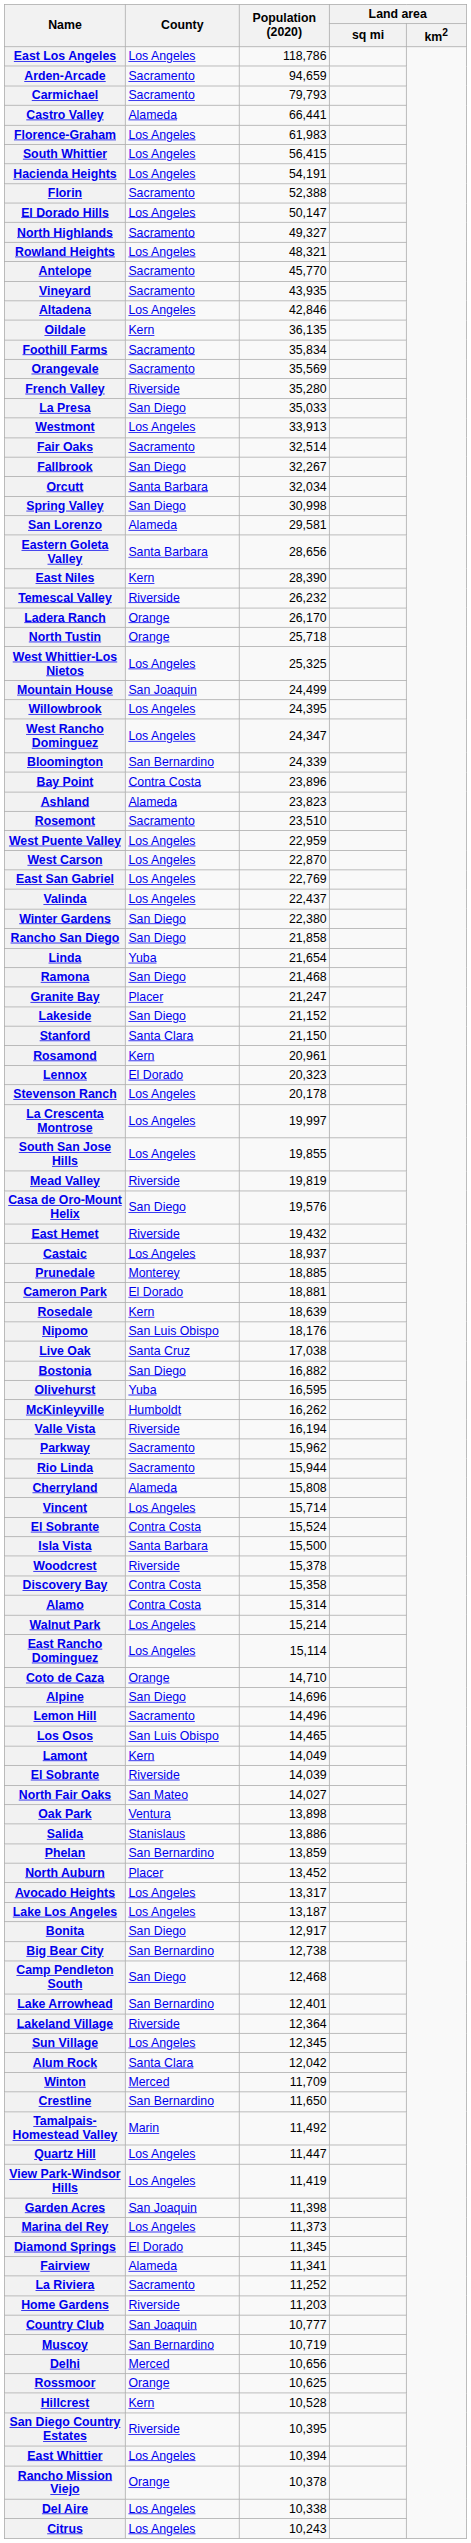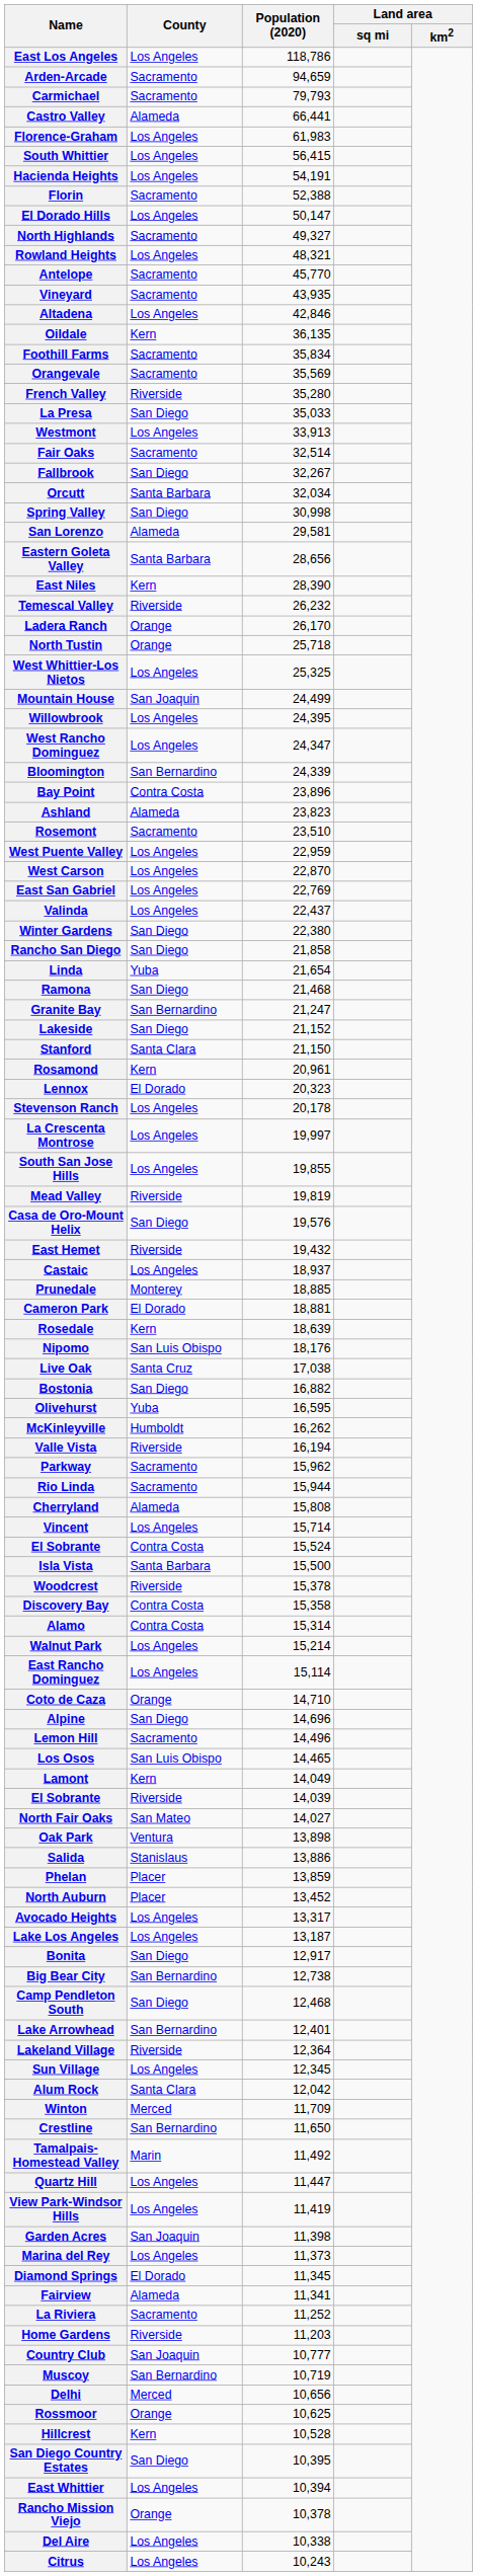 <table class="wikitable plainrowheaders sortable" style="font-size:100%;">
 <tr>
 <th scope="col" width="150" rowspan=2>Name</th>
 <th scope="col" width="140" rowspan=2>County</th>
 <th scope="col" width="110" rowspan=2>Population (2020)</th>
 <th scope="col" width="170" colspan=2>Land area</th>
 </tr>
 <tr>
 <th>sq mi</th>
 <th>km<sup>2</sup></th>
 </tr>
 <tr>
 <th scope="row"><a href='#'>East Los Angeles</a></th>
 <td><a href='#'>Los Angeles</a></td>
 <td align=right>118,786</td>
 <td></td>
 </tr>
 <tr>
 <th scope="row"><a href='#'>Arden-Arcade</a></th>
 <td><a href='#'>Sacramento</a></td>
 <td align=right>94,659</td>
 <td></td>
 </tr>
 <tr>
 <th scope="row"><a href='#'>Carmichael</a></th>
 <td><a href='#'>Sacramento</a></td>
 <td align=right>79,793</td>
 <td></td>
 </tr>
 <tr>
 <th scope="row"><a href='#'>Castro Valley</a></th>
 <td><a href='#'>Alameda</a></td>
 <td align=right>66,441</td>
 <td></td>
 </tr>
 <tr>
 <th scope="row"><a href='#'>Florence-Graham</a></th>
 <td><a href='#'>Los Angeles</a></td>
 <td align=right>61,983</td>
 <td></td>
 </tr>
 <tr>
 <th scope="row"><a href='#'>South Whittier</a></th>
 <td><a href='#'>Los Angeles</a></td>
 <td align=right>56,415</td>
 <td></td>
 </tr>
 <tr>
 <th scope="row"><a href='#'>Hacienda Heights</a></th>
 <td><a href='#'>Los Angeles</a></td>
 <td align=right>54,191</td>
 <td></td>
 </tr>
 <tr>
 <th scope="row"><a href='#'>Florin</a></th>
 <td><a href='#'>Sacramento</a></td>
 <td align=right>52,388</td>
 <td></td>
 </tr>
 <tr>
 <th scope="row"><a href='#'>El Dorado Hills</a></th>
 <td><a href='#'>Los Angeles</a></td>
 <td align=right>50,147</td>
 <td></td>
 </tr>
 <tr>
 <th scope="row"><a href='#'>North Highlands</a></th>
 <td><a href='#'>Sacramento</a></td>
 <td align=right>49,327</td>
 <td></td>
 </tr>
 <tr>
 <th scope="row"><a href='#'>Rowland Heights</a></th>
 <td><a href='#'>Los Angeles</a></td>
 <td align=right>48,321</td>
 <td></td>
 </tr>
 <tr>
 <th scope="row"><a href='#'>Antelope</a></th>
 <td><a href='#'>Sacramento</a></td>
 <td align=right>45,770</td>
 <td></td>
 </tr>
 <tr>
 <th scope="row"><a href='#'>Vineyard</a></th>
 <td><a href='#'>Sacramento</a></td>
 <td align=right>43,935</td>
 <td></td>
 </tr>
 <tr>
 <th scope="row"><a href='#'>Altadena</a></th>
 <td><a href='#'>Los Angeles</a></td>
 <td align=right>42,846</td>
 <td></td>
 </tr>
 <tr>
 <th scope="row"><a href='#'>Oildale</a></th>
 <td><a href='#'>Kern</a></td>
 <td align=right>36,135</td>
 <td></td>
 </tr>
 <tr>
 <th scope="row"><a href='#'>Foothill Farms</a></th>
 <td><a href='#'>Sacramento</a></td>
 <td align=right>35,834</td>
 <td></td>
 </tr>
 <tr>
 <th scope="row"><a href='#'>Orangevale</a></th>
 <td><a href='#'>Sacramento</a></td>
 <td align=right>35,569</td>
 <td></td>
 </tr>
 <tr>
 <th scope="row"><a href='#'>French Valley</a></th>
 <td><a href='#'>Riverside</a></td>
 <td align=right>35,280</td>
 <td></td>
 </tr>
 <tr>
 <th scope="row"><a href='#'>La Presa</a></th>
 <td><a href='#'>San Diego</a></td>
 <td align=right>35,033</td>
 <td></td>
 </tr>
 <tr>
 <th scope="row"><a href='#'>Westmont</a></th>
 <td><a href='#'>Los Angeles</a></td>
 <td align=right>33,913</td>
 <td></td>
 </tr>
 <tr>
 <th scope="row"><a href='#'>Fair Oaks</a></th>
 <td><a href='#'>Sacramento</a></td>
 <td align=right>32,514</td>
 <td></td>
 </tr>
 <tr>
 <th scope="row"><a href='#'>Fallbrook</a></th>
 <td><a href='#'>San Diego</a></td>
 <td align=right>32,267</td>
 <td></td>
 </tr>
 <tr>
 <th scope="row"><a href='#'>Orcutt</a></th>
 <td><a href='#'>Santa Barbara</a></td>
 <td align=right>32,034</td>
 <td></td>
 </tr>
 <tr>
 <th scope="row"><a href='#'>Spring Valley</a></th>
 <td><a href='#'>San Diego</a></td>
 <td align=right>30,998</td>
 <td></td>
 </tr>
 <tr>
 <th scope="row"><a href='#'>San Lorenzo</a></th>
 <td><a href='#'>Alameda</a></td>
 <td align=right>29,581</td>
 <td></td>
 </tr>
 <tr>
 <th scope="row"><a href='#'>Eastern Goleta Valley</a></th>
 <td><a href='#'>Santa Barbara</a></td>
 <td align=right>28,656</td>
 <td></td>
 </tr>
 <tr>
 <th scope="row"><a href='#'>East Niles</a></th>
 <td><a href='#'>Kern</a></td>
 <td align=right>28,390</td>
 <td></td>
 </tr>
 <tr>
 <th scope="row"><a href='#'>Temescal Valley</a></th>
 <td><a href='#'>Riverside</a></td>
 <td align=right>26,232</td>
 <td></td>
 </tr>
 <tr>
 <th scope="row"><a href='#'>Ladera Ranch</a></th>
 <td><a href='#'>Orange</a></td>
 <td align=right>26,170</td>
 <td></td>
 </tr>
 <tr>
 <th scope="row"><a href='#'>North Tustin</a></th>
 <td><a href='#'>Orange</a></td>
 <td align=right>25,718</td>
 <td></td>
 </tr>
 <tr>
 <th scope="row"><a href='#'>West Whittier-Los Nietos</a></th>
 <td><a href='#'>Los Angeles</a></td>
 <td align=right>25,325</td>
 <td></td>
 </tr>
 <tr>
 <th scope="row"><a href='#'>Mountain House</a></th>
 <td><a href='#'>San Joaquin</a></td>
 <td align=right>24,499</td>
 <td></td>
 </tr>
 <tr>
 <th scope="row"><a href='#'>Willowbrook</a></th>
 <td><a href='#'>Los Angeles</a></td>
 <td align=right>24,395</td>
 <td></td>
 </tr>
 <tr>
 <th scope="row"><a href='#'>West Rancho Dominguez</a></th>
 <td><a href='#'>Los Angeles</a></td>
 <td align=right>24,347</td>
 <td></td>
 </tr>
 <tr>
 <th scope="row"><a href='#'>Bloomington</a></th>
 <td><a href='#'>San Bernardino</a></td>
 <td align=right>24,339</td>
 <td></td>
 </tr>
 <tr>
 <th scope="row"><a href='#'>Bay Point</a></th>
 <td><a href='#'>Contra Costa</a></td>
 <td align=right>23,896</td>
 <td></td>
 </tr>
 <tr>
 <th scope="row"><a href='#'>Ashland</a></th>
 <td><a href='#'>Alameda</a></td>
 <td align=right>23,823</td>
 <td></td>
 </tr>
 <tr>
 <th scope="row"><a href='#'>Rosemont</a></th>
 <td><a href='#'>Sacramento</a></td>
 <td align=right>23,510</td>
 <td></td>
 </tr>
 <tr>
 <th scope="row"><a href='#'>West Puente Valley</a></th>
 <td><a href='#'>Los Angeles</a></td>
 <td align=right>22,959</td>
 <td></td>
 </tr>
 <tr>
 <th scope="row"><a href='#'>West Carson</a></th>
 <td><a href='#'>Los Angeles</a></td>
 <td align=right>22,870</td>
 <td></td>
 </tr>
 <tr>
 <th scope="row"><a href='#'>East San Gabriel</a></th>
 <td><a href='#'>Los Angeles</a></td>
 <td align=right>22,769</td>
 <td></td>
 </tr>
 <tr>
 <th scope="row"><a href='#'>Valinda</a></th>
 <td><a href='#'>Los Angeles</a></td>
 <td align=right>22,437</td>
 <td></td>
 </tr>
 <tr>
 <th scope="row"><a href='#'>Winter Gardens</a></th>
 <td><a href='#'>San Diego</a></td>
 <td align=right>22,380</td>
 <td></td>
 </tr>
 <tr>
 <th scope="row"><a href='#'>Rancho San Diego</a></th>
 <td><a href='#'>San Diego</a></td>
 <td align=right>21,858</td>
 <td></td>
 </tr>
 <tr>
 <th scope="row"><a href='#'>Linda</a></th>
 <td><a href='#'>Yuba</a></td>
 <td align=right>21,654</td>
 <td></td>
 </tr>
 <tr>
 <th scope="row"><a href='#'>Ramona</a></th>
 <td><a href='#'>San Diego</a></td>
 <td align=right>21,468</td>
 <td></td>
 </tr>
 <tr>
 <th scope="row"><a href='#'>Granite Bay</a></th>
-<td><a href='#'>Placer</a></td>
+<td><a href='#'>San Bernardino</a></td>
 <td align=right>21,247</td>
 <td></td>
 </tr>
 <tr>
 <th scope="row"><a href='#'>Lakeside</a></th>
 <td><a href='#'>San Diego</a></td>
 <td align=right>21,152</td>
 <td></td>
 </tr>
 <tr>
 <th scope="row"><a href='#'>Stanford</a></th>
 <td><a href='#'>Santa Clara</a></td>
 <td align=right>21,150</td>
 <td></td>
 </tr>
 <tr>
 <th scope="row"><a href='#'>Rosamond</a></th>
 <td><a href='#'>Kern</a></td>
 <td align=right>20,961</td>
 <td></td>
 </tr>
 <tr>
 <th scope="row"><a href='#'>Lennox</a></th>
 <td><a href='#'>El Dorado</a></td>
 <td align=right>20,323</td>
 <td></td>
 </tr>
 <tr>
 <th scope="row"><a href='#'>Stevenson Ranch</a></th>
 <td><a href='#'>Los Angeles</a></td>
 <td align=right>20,178</td>
 <td></td>
 </tr>
 <tr>
 <th scope="row"><a href='#'>La Crescenta Montrose</a></th>
 <td><a href='#'>Los Angeles</a></td>
 <td align=right>19,997</td>
 <td></td>
 </tr>
 <tr>
 <th scope="row"><a href='#'>South San Jose Hills</a></th>
 <td><a href='#'>Los Angeles</a></td>
 <td align=right>19,855</td>
 <td></td>
 </tr>
 <tr>
 <th scope="row"><a href='#'>Mead Valley</a></th>
 <td><a href='#'>Riverside</a></td>
 <td align=right>19,819</td>
 <td></td>
 </tr>
 <tr>
 <th scope="row"><a href='#'>Casa de Oro-Mount Helix</a></th>
 <td><a href='#'>San Diego</a></td>
 <td align=right>19,576</td>
 <td></td>
 </tr>
 <tr>
 <th scope="row"><a href='#'>East Hemet</a></th>
 <td><a href='#'>Riverside</a></td>
 <td align=right>19,432</td>
 <td></td>
 </tr>
 <tr>
 <th scope="row"><a href='#'>Castaic</a></th>
 <td><a href='#'>Los Angeles</a></td>
 <td align=right>18,937</td>
 <td></td>
 </tr>
 <tr>
 <th scope="row"><a href='#'>Prunedale</a></th>
 <td><a href='#'>Monterey</a></td>
 <td align=right>18,885</td>
 <td></td>
 </tr>
 <tr>
 <th scope="row"><a href='#'>Cameron Park</a></th>
 <td><a href='#'>El Dorado</a></td>
 <td align=right>18,881</td>
 <td></td>
 </tr>
 <tr>
 <th scope="row"><a href='#'>Rosedale</a></th>
 <td><a href='#'>Kern</a></td>
 <td align=right>18,639</td>
 <td></td>
 </tr>
 <tr>
 <th scope="row"><a href='#'>Nipomo</a></th>
 <td><a href='#'>San Luis Obispo</a></td>
 <td align=right>18,176</td>
 <td></td>
 </tr>
 <tr>
 <th scope="row"><a href='#'>Live Oak</a></th>
 <td><a href='#'>Santa Cruz</a></td>
 <td align=right>17,038</td>
 <td></td>
 </tr>
 <tr>
 <th scope="row"><a href='#'>Bostonia</a></th>
 <td><a href='#'>San Diego</a></td>
 <td align=right>16,882</td>
 <td></td>
 </tr>
 <tr>
 <th scope="row"><a href='#'>Olivehurst</a></th>
 <td><a href='#'>Yuba</a></td>
 <td align=right>16,595</td>
 <td></td>
 </tr>
 <tr>
 <th scope="row"><a href='#'>McKinleyville</a></th>
 <td><a href='#'>Humboldt</a></td>
 <td align=right>16,262</td>
 <td></td>
 </tr>
 <tr>
 <th scope="row"><a href='#'>Valle Vista</a></th>
 <td><a href='#'>Riverside</a></td>
 <td align=right>16,194</td>
 <td></td>
 </tr>
 <tr>
 <th scope="row"><a href='#'>Parkway</a></th>
 <td><a href='#'>Sacramento</a></td>
 <td align=right>15,962</td>
 <td></td>
 </tr>
 <tr>
 <th scope="row"><a href='#'>Rio Linda</a></th>
 <td><a href='#'>Sacramento</a></td>
 <td align=right>15,944</td>
 <td></td>
 </tr>
 <tr>
 <th scope="row"><a href='#'>Cherryland</a></th>
 <td><a href='#'>Alameda</a></td>
 <td align=right>15,808</td>
 <td></td>
 </tr>
 <tr>
 <th scope="row"><a href='#'>Vincent</a></th>
 <td><a href='#'>Los Angeles</a></td>
 <td align=right>15,714</td>
 <td></td>
 </tr>
 <tr>
 <th scope="row"><a href='#'>El Sobrante</a></th>
 <td><a href='#'>Contra Costa</a></td>
 <td align=right>15,524</td>
 <td></td>
 </tr>
 <tr>
 <th scope="row"><a href='#'>Isla Vista</a></th>
 <td><a href='#'>Santa Barbara</a></td>
 <td align=right>15,500</td>
 <td></td>
 </tr>
 <tr>
 <th scope="row"><a href='#'>Woodcrest</a></th>
 <td><a href='#'>Riverside</a></td>
 <td align=right>15,378</td>
 <td></td>
 </tr>
 <tr>
 <th scope="row"><a href='#'>Discovery Bay</a></th>
 <td><a href='#'>Contra Costa</a></td>
 <td align=right>15,358</td>
 <td></td>
 </tr>
 <tr>
 <th scope="row"><a href='#'>Alamo</a></th>
 <td><a href='#'>Contra Costa</a></td>
 <td align=right>15,314</td>
 <td></td>
 </tr>
 <tr>
 <th scope="row"><a href='#'>Walnut Park</a></th>
 <td><a href='#'>Los Angeles</a></td>
 <td align=right>15,214</td>
 <td></td>
 </tr>
 <tr>
 <th scope="row"><a href='#'>East Rancho Dominguez</a></th>
 <td><a href='#'>Los Angeles</a></td>
 <td align=right>15,114</td>
 <td></td>
 </tr>
 <tr>
 <th scope="row"><a href='#'>Coto de Caza</a></th>
 <td><a href='#'>Orange</a></td>
 <td align=right>14,710</td>
 <td></td>
 </tr>
 <tr>
 <th scope="row"><a href='#'>Alpine</a></th>
 <td><a href='#'>San Diego</a></td>
 <td align=right>14,696</td>
 <td></td>
 </tr>
 <tr>
 <th scope="row"><a href='#'>Lemon Hill</a></th>
 <td><a href='#'>Sacramento</a></td>
 <td align=right>14,496</td>
 <td></td>
 </tr>
 <tr>
 <th scope="row"><a href='#'>Los Osos</a></th>
 <td><a href='#'>San Luis Obispo</a></td>
 <td align=right>14,465</td>
 <td></td>
 </tr>
 <tr>
 <th scope="row"><a href='#'>Lamont</a></th>
 <td><a href='#'>Kern</a></td>
 <td align=right>14,049</td>
 <td></td>
 </tr>
 <tr>
 <th scope="row"><a href='#'>El Sobrante</a></th>
 <td><a href='#'>Riverside</a></td>
 <td align=right>14,039</td>
 <td></td>
 </tr>
 <tr>
 <th scope="row"><a href='#'>North Fair Oaks</a></th>
 <td><a href='#'>San Mateo</a></td>
 <td align=right>14,027</td>
 <td></td>
 </tr>
 <tr>
 <th scope="row"><a href='#'>Oak Park</a></th>
 <td><a href='#'>Ventura</a></td>
 <td align=right>13,898</td>
 <td></td>
 </tr>
 <tr>
 <th scope="row"><a href='#'>Salida</a></th>
 <td><a href='#'>Stanislaus</a></td>
 <td align=right>13,886</td>
 <td></td>
 </tr>
 <tr>
 <th scope="row"><a href='#'>Phelan</a></th>
-<td><a href='#'>San Bernardino</a></td>
+<td><a href='#'>Placer</a></td>
 <td align=right>13,859</td>
 <td></td>
 </tr>
 <tr>
 <th scope="row"><a href='#'>North Auburn</a></th>
 <td><a href='#'>Placer</a></td>
 <td align=right>13,452</td>
 <td></td>
 </tr>
 <tr>
 <th scope="row"><a href='#'>Avocado Heights</a></th>
 <td><a href='#'>Los Angeles</a></td>
 <td align=right>13,317</td>
 <td></td>
 </tr>
 <tr>
 <th scope="row"><a href='#'>Lake Los Angeles</a></th>
 <td><a href='#'>Los Angeles</a></td>
 <td align=right>13,187</td>
 <td></td>
 </tr>
 <tr>
 <th scope="row"><a href='#'>Bonita</a></th>
 <td><a href='#'>San Diego</a></td>
 <td align=right>12,917</td>
 <td></td>
 </tr>
 <tr>
 <th scope="row"><a href='#'>Big Bear City</a></th>
 <td><a href='#'>San Bernardino</a></td>
 <td align=right>12,738</td>
 <td></td>
 </tr>
 <tr>
 <th scope="row"><a href='#'>Camp Pendleton South</a></th>
 <td><a href='#'>San Diego</a></td>
 <td align=right>12,468</td>
 <td></td>
 </tr>
 <tr>
 <th scope="row"><a href='#'>Lake Arrowhead</a></th>
 <td><a href='#'>San Bernardino</a></td>
 <td align=right>12,401</td>
 <td></td>
 </tr>
 <tr>
 <th scope="row"><a href='#'>Lakeland Village</a></th>
 <td><a href='#'>Riverside</a></td>
 <td align=right>12,364</td>
 <td></td>
 </tr>
 <tr>
 <th scope="row"><a href='#'>Sun Village</a></th>
 <td><a href='#'>Los Angeles</a></td>
 <td align=right>12,345</td>
 <td></td>
 </tr>
 <tr>
 <th scope="row"><a href='#'>Alum Rock</a></th>
 <td><a href='#'>Santa Clara</a></td>
 <td align=right>12,042</td>
 <td></td>
 </tr>
 <tr>
 <th scope="row"><a href='#'>Winton</a></th>
 <td><a href='#'>Merced</a></td>
 <td align=right>11,709</td>
 <td></td>
 </tr>
 <tr>
 <th scope="row"><a href='#'>Crestline</a></th>
 <td><a href='#'>San Bernardino</a></td>
 <td align=right>11,650</td>
 <td></td>
 </tr>
 <tr>
 <th scope="row"><a href='#'>Tamalpais-Homestead Valley</a></th>
 <td><a href='#'>Marin</a></td>
 <td align=right>11,492</td>
 <td></td>
 </tr>
 <tr>
 <th scope="row"><a href='#'>Quartz Hill</a></th>
 <td><a href='#'>Los Angeles</a></td>
 <td align=right>11,447</td>
 <td></td>
 </tr>
 <tr>
 <th scope="row"><a href='#'>View Park-Windsor Hills</a></th>
 <td><a href='#'>Los Angeles</a></td>
 <td align=right>11,419</td>
 <td></td>
 </tr>
 <tr>
 <th scope="row"><a href='#'>Garden Acres</a></th>
 <td><a href='#'>San Joaquin</a></td>
 <td align=right>11,398</td>
 <td></td>
 </tr>
 <tr>
 <th scope="row"><a href='#'>Marina del Rey</a></th>
 <td><a href='#'>Los Angeles</a></td>
 <td align=right>11,373</td>
 <td></td>
 </tr>
 <tr>
 <th scope="row"><a href='#'>Diamond Springs</a></th>
 <td><a href='#'>El Dorado</a></td>
 <td align=right>11,345</td>
 <td></td>
 </tr>
 <tr>
 <th scope="row"><a href='#'>Fairview</a></th>
 <td><a href='#'>Alameda</a></td>
 <td align=right>11,341</td>
 <td></td>
 </tr>
 <tr>
 <th scope="row"><a href='#'>La Riviera</a></th>
 <td><a href='#'>Sacramento</a></td>
 <td align=right>11,252</td>
 <td></td>
 </tr>
 <tr>
 <th scope="row"><a href='#'>Home Gardens</a></th>
 <td><a href='#'>Riverside</a></td>
 <td align=right>11,203</td>
 <td></td>
 </tr>
 <tr>
 <th scope="row"><a href='#'>Country Club</a></th>
 <td><a href='#'>San Joaquin</a></td>
 <td align=right>10,777</td>
 <td></td>
 </tr>
 <tr>
 <th scope="row"><a href='#'>Muscoy</a></th>
 <td><a href='#'>San Bernardino</a></td>
 <td align=right>10,719</td>
 <td></td>
 </tr>
 <tr>
 <th scope="row"><a href='#'>Delhi</a></th>
 <td><a href='#'>Merced</a></td>
 <td align=right>10,656</td>
 <td></td>
 </tr>
 <tr>
 <th scope="row"><a href='#'>Rossmoor</a></th>
 <td><a href='#'>Orange</a></td>
 <td align=right>10,625</td>
 <td></td>
 </tr>
 <tr>
 <th scope="row"><a href='#'>Hillcrest</a></th>
 <td><a href='#'>Kern</a></td>
 <td align=right>10,528</td>
 <td></td>
 </tr>
 <tr>
 <th scope="row"><a href='#'>San Diego Country Estates</a></th>
-<td><a href='#'>Riverside</a></td>
+<td><a href='#'>San Diego</a></td>
 <td align=right>10,395</td>
 <td></td>
 </tr>
 <tr>
 <th scope="row"><a href='#'>East Whittier</a></th>
 <td><a href='#'>Los Angeles</a></td>
 <td align=right>10,394</td>
 <td></td>
 </tr>
 <tr>
 <th scope="row"><a href='#'>Rancho Mission Viejo</a></th>
 <td><a href='#'>Orange</a></td>
 <td align=right>10,378</td>
 <td></td>
 </tr>
 <tr>
 <th scope="row"><a href='#'>Del Aire</a></th>
 <td><a href='#'>Los Angeles</a></td>
 <td align=right>10,338</td>
 <td></td>
 </tr>
 <tr>
 <th scope="row"><a href='#'>Citrus</a></th>
 <td><a href='#'>Los Angeles</a></td>
 <td align=right>10,243</td>
 <td></td>
 </tr>
 </table>
